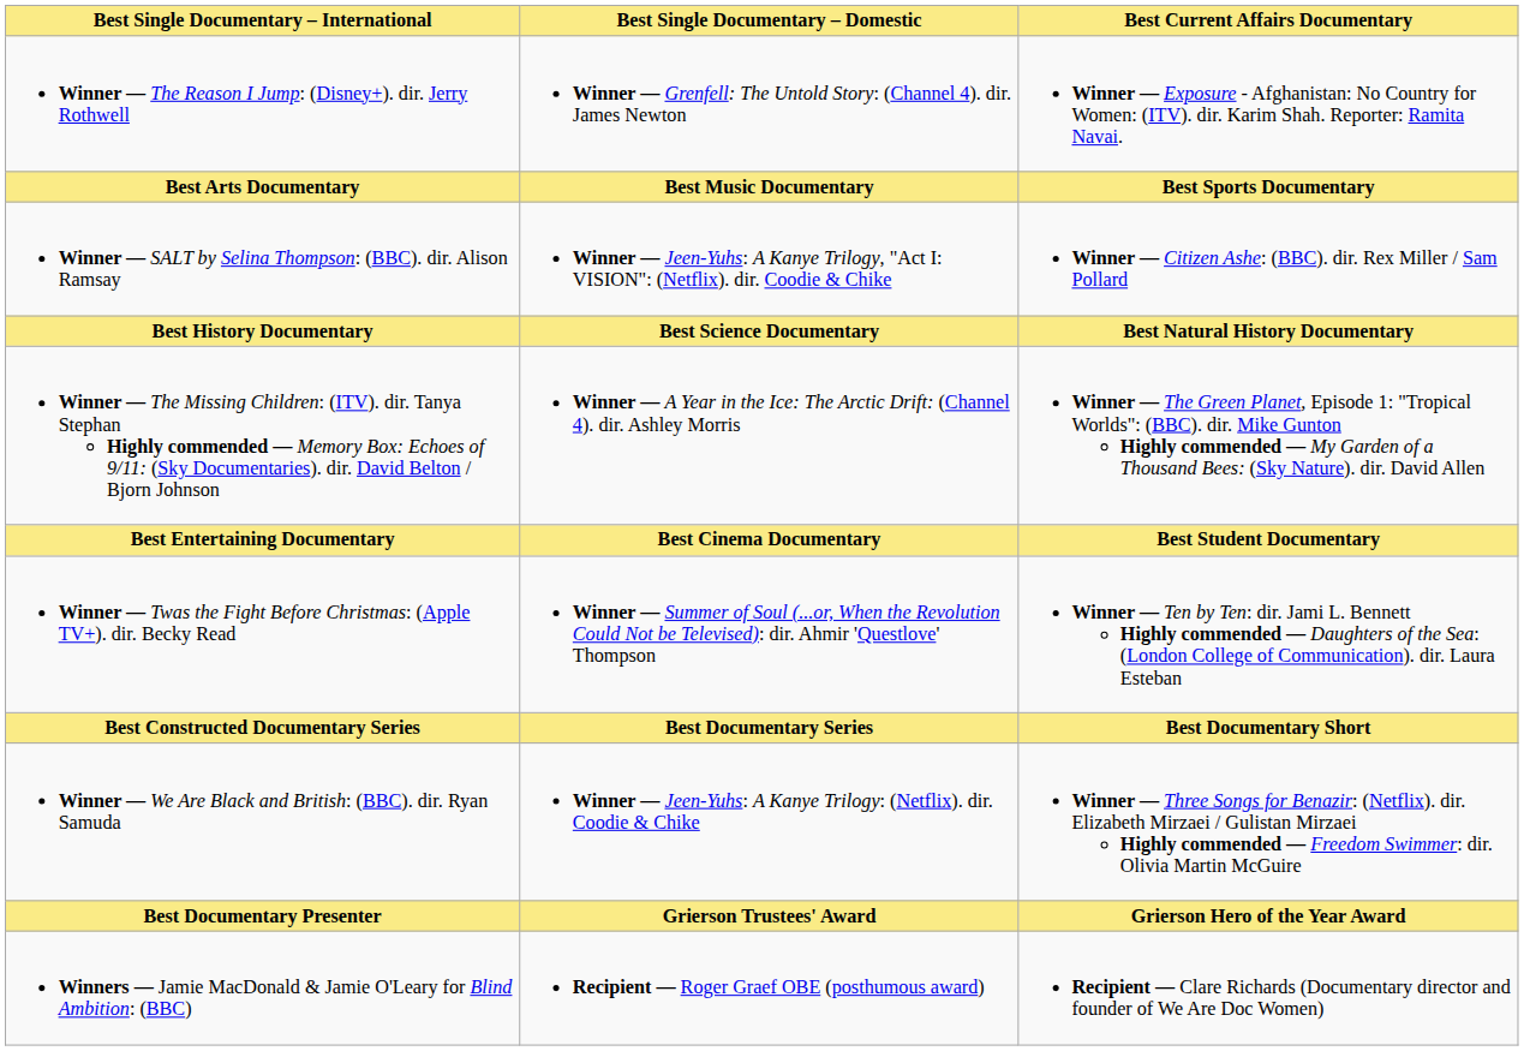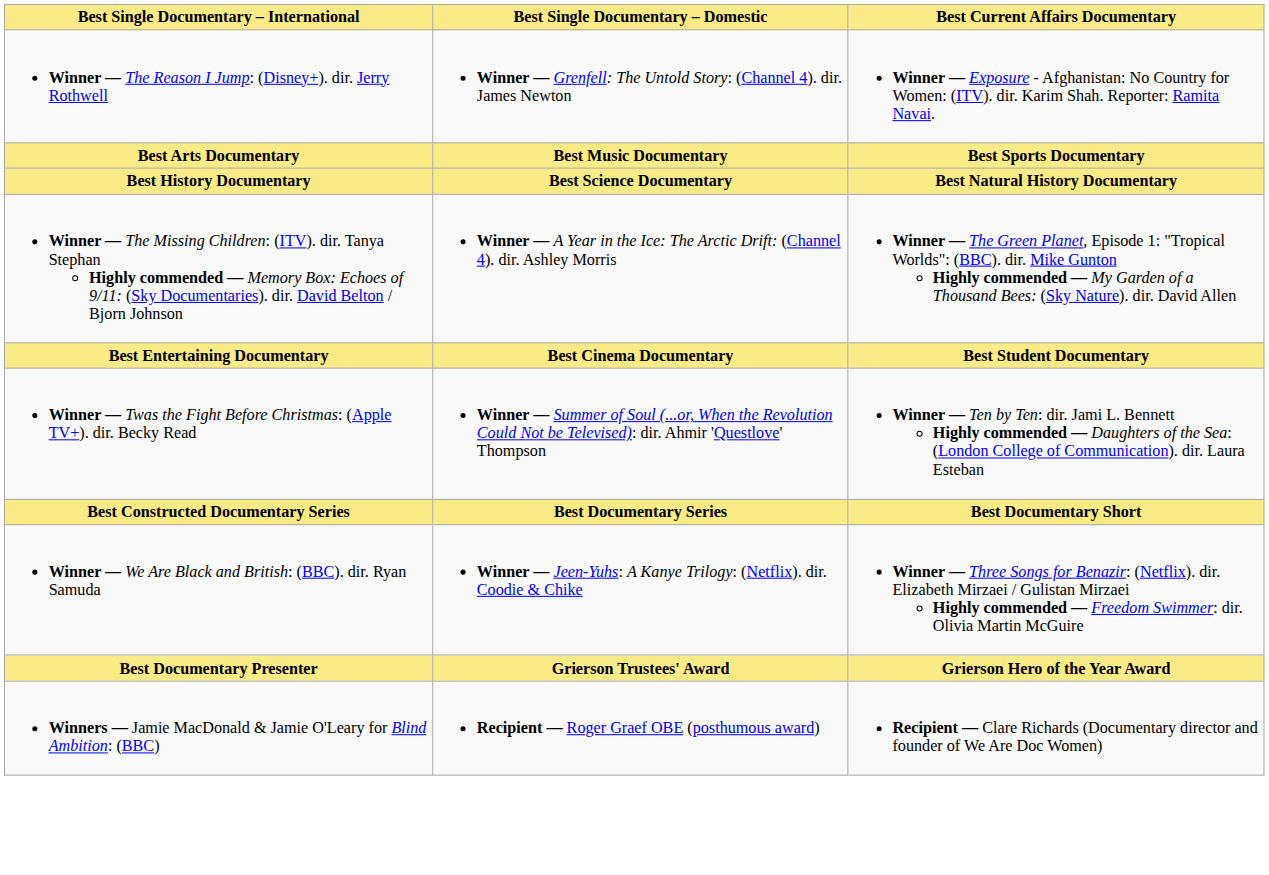 <table class="wikitable" style="font-size:100%">
 <tr>
 <th style="background:#FAEB86;" width="34%">Best Single Documentary – International</th>
 <th style="background:#FAEB86;" width="33%">Best Single Documentary – Domestic</th>
 <th style="background:#FAEB86;" width="33%">Best Current Affairs Documentary</th>
 </tr>
 <tr>
 <td style="vertical-align:top"><br><ul><li><strong>Winner —</strong> <em><a href='#'>The Reason I Jump</a></em>: (<a href='#'>Disney+</a>). dir. <a href='#'>Jerry Rothwell</a></li></ul></td>
 <td style="vertical-align:top"><br><ul><li><strong>Winner —</strong> <em><a href='#'>Grenfell</a>: The Untold Story</em>: (<a href='#'>Channel 4</a>). dir. James Newton</li></ul></td>
 <td style="vertical-align:top"><br><ul><li><strong>Winner —</strong> <a href='#'><em>Exposure</em></a> <em>-</em> Afghanistan: No Country for Women: (<a href='#'>ITV</a>). dir. Karim Shah. Reporter: <a href='#'>Ramita Navai</a>.</li></ul></td>
 </tr>
 <tr>
 <th style="background:#FAEB86;" width="34%">Best Arts Documentary</th>
 <th style="background:#FAEB86;" width="33%">Best Music Documentary</th>
 <th style="background:#FAEB86;" width="33%">Best Sports Documentary</th>
-</tr>
-<tr>
-<td style="vertical-align:top"><br><ul><li><strong>Winner —</strong> <em>SALT by <a href='#'>Selina Thompson</a></em>: (<a href='#'>BBC</a>). dir. Alison Ramsay</li></ul></td>
-<td style="vertical-align:top"><br><ul><li><strong>Winner —</strong> <em><a href='#'>Jeen-Yuhs</a></em>: <em>A Kanye Trilogy</em>, "Act I: VISION": (<a href='#'>Netflix</a>). dir. <a href='#'>Coodie & Chike</a></li></ul></td>
-<td style="vertical-align:top"><br><ul><li><strong>Winner —</strong> <em><a href='#'>Citizen Ashe</a></em>: (<a href='#'>BBC</a>). dir. Rex Miller / <a href='#'>Sam Pollard</a></li></ul></td>
 </tr>
 <tr>
 <th style="background:#FAEB86;" width="34%">Best History Documentary</th>
 <th style="background:#FAEB86;" width="33%">Best Science Documentary</th>
 <th style="background:#FAEB86;" width="33%">Best Natural History Documentary</th>
 </tr>
 <tr>
 <td style="vertical-align:top"><br><ul><li><strong>Winner —</strong> <em>The Missing Children</em>: (<a href='#'>ITV</a>). dir. Tanya Stephan<ul><li><strong>Highly commended —</strong> <em>Memory Box: Echoes of 9/11:</em> (<a href='#'>Sky Documentaries</a>). dir. <a href='#'>David Belton</a> / Bjorn Johnson</li></ul></li></ul></td>
 <td style="vertical-align:top"><br><ul><li><strong>Winner —</strong> <em>A Year in the Ice: The Arctic Drift:</em> (<a href='#'>Channel 4</a>). dir. Ashley Morris</li></ul></td>
 <td style="vertical-align:top"><br><ul><li><strong>Winner —</strong> <em><a href='#'>The Green Planet</a>,</em> Episode 1: "Tropical Worlds": (<a href='#'>BBC</a>). dir. <a href='#'>Mike Gunton</a><ul><li><strong>Highly commended —</strong> <em>My Garden of a Thousand Bees:</em> (<a href='#'>Sky Nature</a>). dir. David Allen</li></ul></li></ul></td>
 </tr>
 <tr>
 <th style="background:#FAEB86;" width="34%">Best Entertaining Documentary</th>
 <th style="background:#FAEB86;" width="33%">Best Cinema Documentary</th>
 <th style="background:#FAEB86;" width="33%">Best Student Documentary</th>
 </tr>
 <tr>
 <td style="vertical-align:top"><br><ul><li><strong>Winner —</strong> <em>Twas the Fight Before Christmas</em>: (<a href='#'>Apple TV+</a>). dir. Becky Read</li></ul></td>
 <td style="vertical-align:top"><br><ul><li><strong>Winner —</strong> <em><a href='#'>Summer of Soul (...or, When the Revolution Could Not be Televised)</a></em>: dir. Ahmir '<a href='#'>Questlove</a>' Thompson</li></ul></td>
 <td style="vertical-align:top"><br><ul><li><strong>Winner —</strong> <em>Ten by Ten</em>: dir. Jami L. Bennett<ul><li><strong>Highly commended —</strong> <em>Daughters of the Sea</em>: (<a href='#'>London College of Communication</a>). dir. Laura Esteban</li></ul></li></ul></td>
 </tr>
 <tr>
 <th style="background:#FAEB86;" width="34%">Best Constructed Documentary Series</th>
 <th style="background:#FAEB86;" width="33%">Best Documentary Series</th>
 <th style="background:#FAEB86;" width="33%">Best Documentary Short</th>
 </tr>
 <tr>
 <td style="vertical-align:top"><br><ul><li><strong>Winner —</strong> <em>We Are Black and British</em>: (<a href='#'>BBC</a>). dir. Ryan Samuda</li></ul></td>
 <td style="vertical-align:top"><br><ul><li><strong>Winner —</strong> <em><a href='#'>Jeen-Yuhs</a></em>: <em>A Kanye Trilogy</em>: (<a href='#'>Netflix</a>). dir. <a href='#'>Coodie & Chike</a></li></ul></td>
 <td style="vertical-align:top"><br><ul><li><strong>Winner —</strong> <em><a href='#'>Three Songs for Benazir</a></em>: (<a href='#'>Netflix</a>). dir. Elizabeth Mirzaei / Gulistan Mirzaei<ul><li><strong>Highly commended —</strong> <em><a href='#'>Freedom Swimmer</a></em>: dir. Olivia Martin McGuire</li></ul></li></ul></td>
 </tr>
 <tr>
 <th style="background:#FAEB86;" width="34%">Best Documentary Presenter</th>
 <th style="background:#FAEB86;" width="33%">Grierson Trustees' Award</th>
 <th style="background:#FAEB86;" width="33%">Grierson Hero of the Year Award</th>
 </tr>
 <tr>
 <td style="vertical-align:top"><br><ul><li><strong>Winners —</strong> Jamie MacDonald & Jamie O'Leary for <em><a href='#'>Blind Ambition</a></em>: (<a href='#'>BBC</a>)</li></ul></td>
 <td style="vertical-align:top"><br><ul><li><strong>Recipient —</strong> <a href='#'>Roger Graef OBE</a> (<a href='#'>posthumous award</a>)</li></ul></td>
 <td style="vertical-align:top"><br><ul><li><strong>Recipient —</strong> Clare Richards (Documentary director and founder of We Are Doc Women)</li></ul></td>
 </tr>
 </table>
